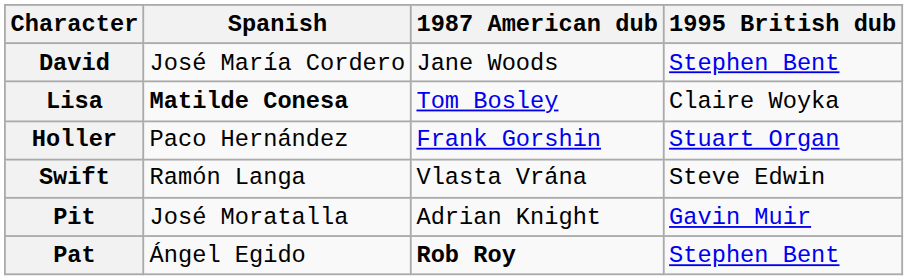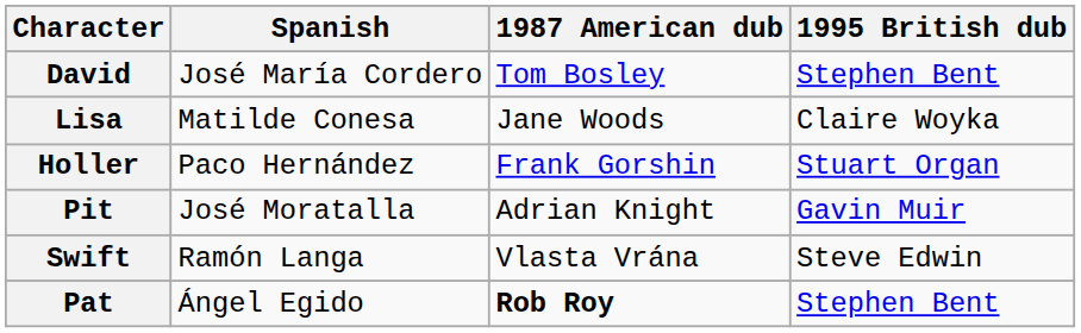 <table class="wikitable">
 <tr>
 <th>Character</th>
 <th>Spanish</th>
 <th>1987 American dub</th>
 <th>1995 British dub</th>
 </tr>
 <tr>
 <th>David</th>
 <td>José María Cordero</td>
-<td>Jane Woods</td>
+<td><a href='#'>Tom Bosley</a></td>
 <td><a href='#'>Stephen Bent</a></td>
 </tr>
 <tr>
 <th>Lisa</th>
-<td><strong>Matilde Conesa</strong></td>
-<td><a href='#'>Tom Bosley</a></td>
+<td>Matilde Conesa</td>
+<td>Jane Woods</td>
 <td>Claire Woyka</td>
 </tr>
 <tr>
 <th>Holler</th>
 <td>Paco Hernández</td>
 <td><a href='#'>Frank Gorshin</a></td>
 <td><a href='#'>Stuart Organ</a></td>
 </tr>
 <tr>
+<th>Pit</th>
+<td>José Moratalla</td>
+<td>Adrian Knight</td>
+<td><a href='#'>Gavin Muir</a></td>
+</tr>
+<tr>
 <th>Swift</th>
 <td>Ramón Langa</td>
 <td>Vlasta Vrána</td>
 <td>Steve Edwin</td>
-</tr>
-<tr>
-<th>Pit</th>
-<td>José Moratalla</td>
-<td>Adrian Knight</td>
-<td><a href='#'>Gavin Muir</a></td>
 </tr>
 <tr>
 <th>Pat</th>
 <td>Ángel Egido</td>
 <td><strong>Rob Roy</strong></td>
 <td><a href='#'>Stephen Bent</a></td>
 </tr>
 </table>
